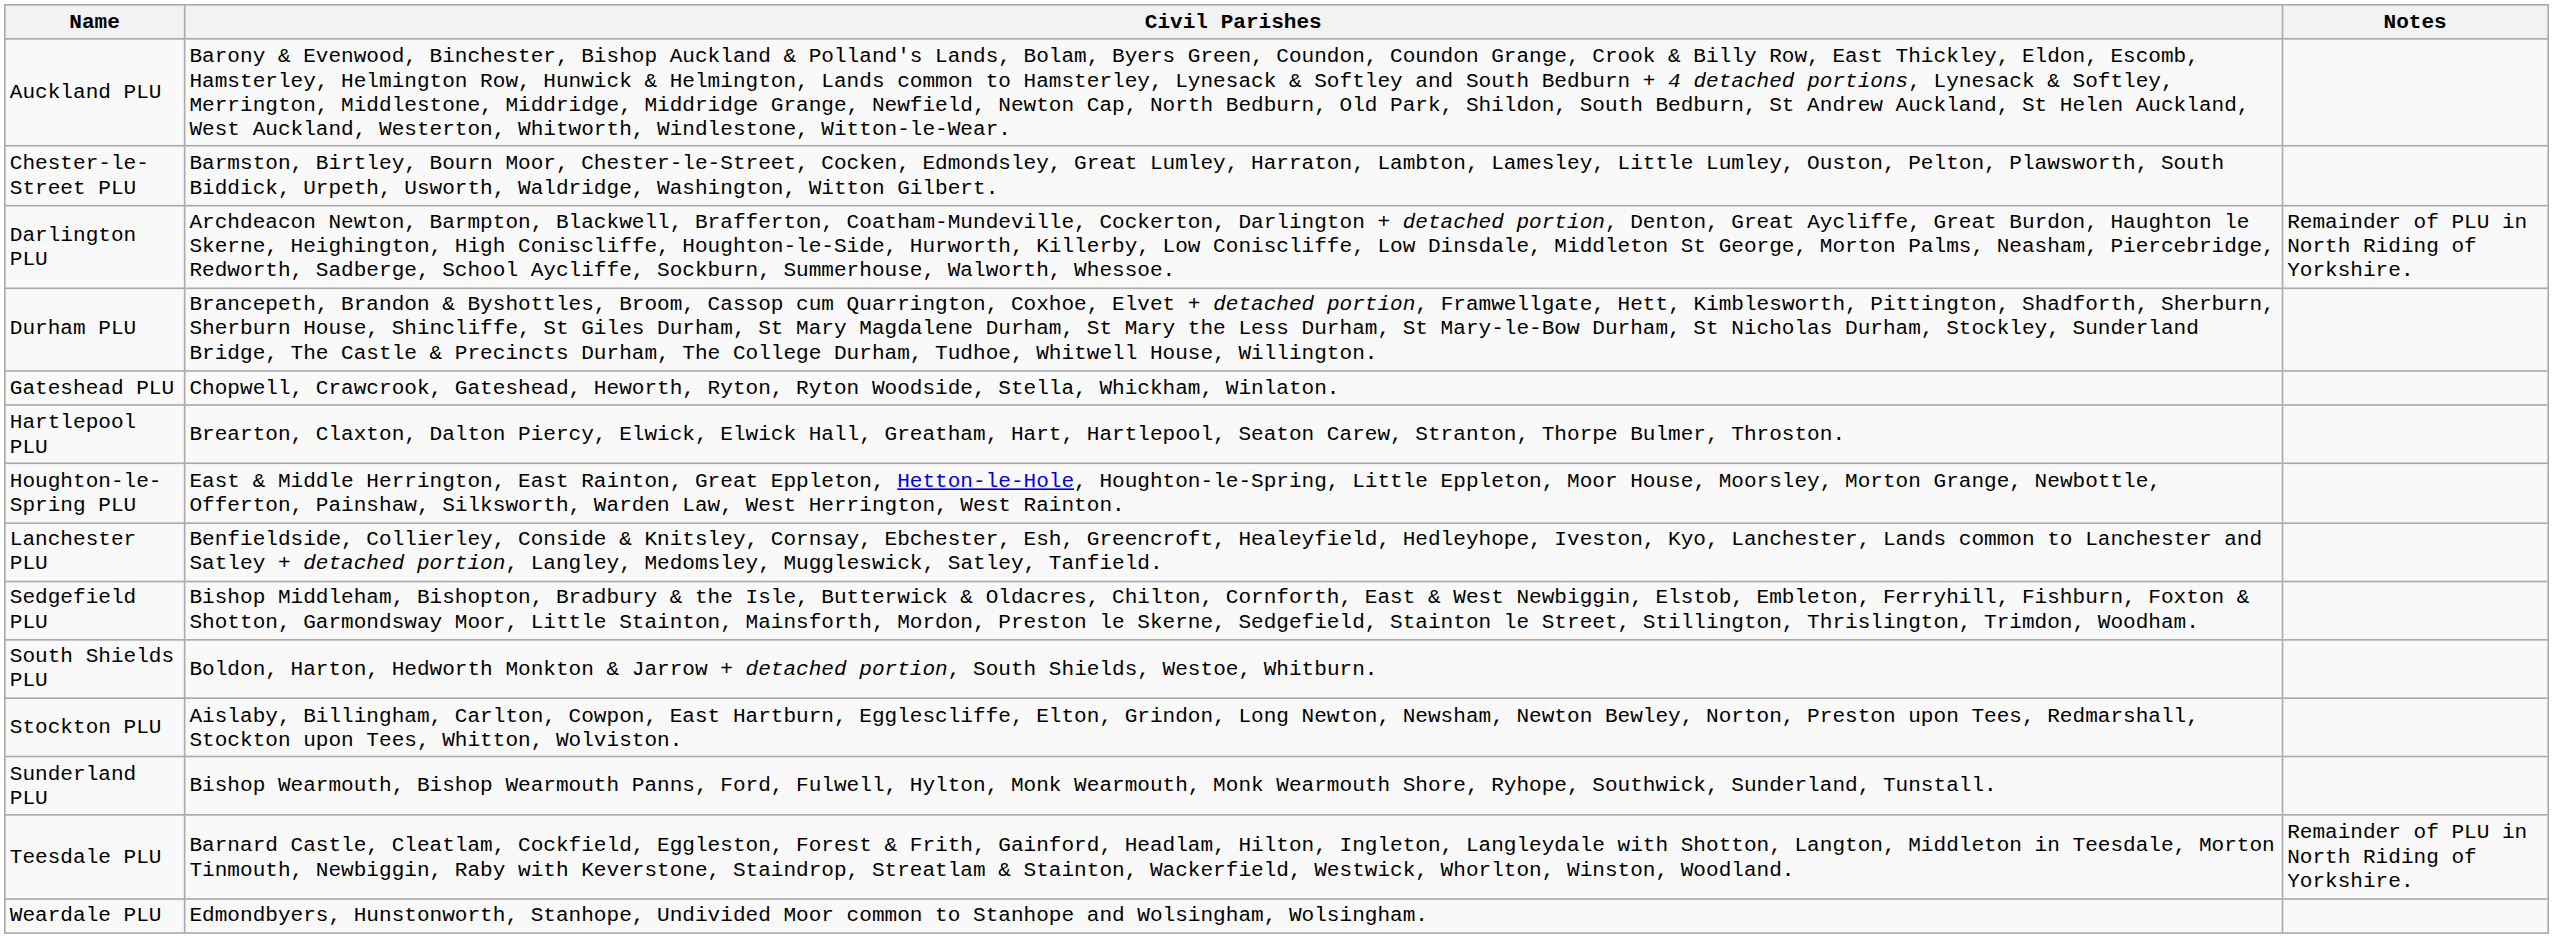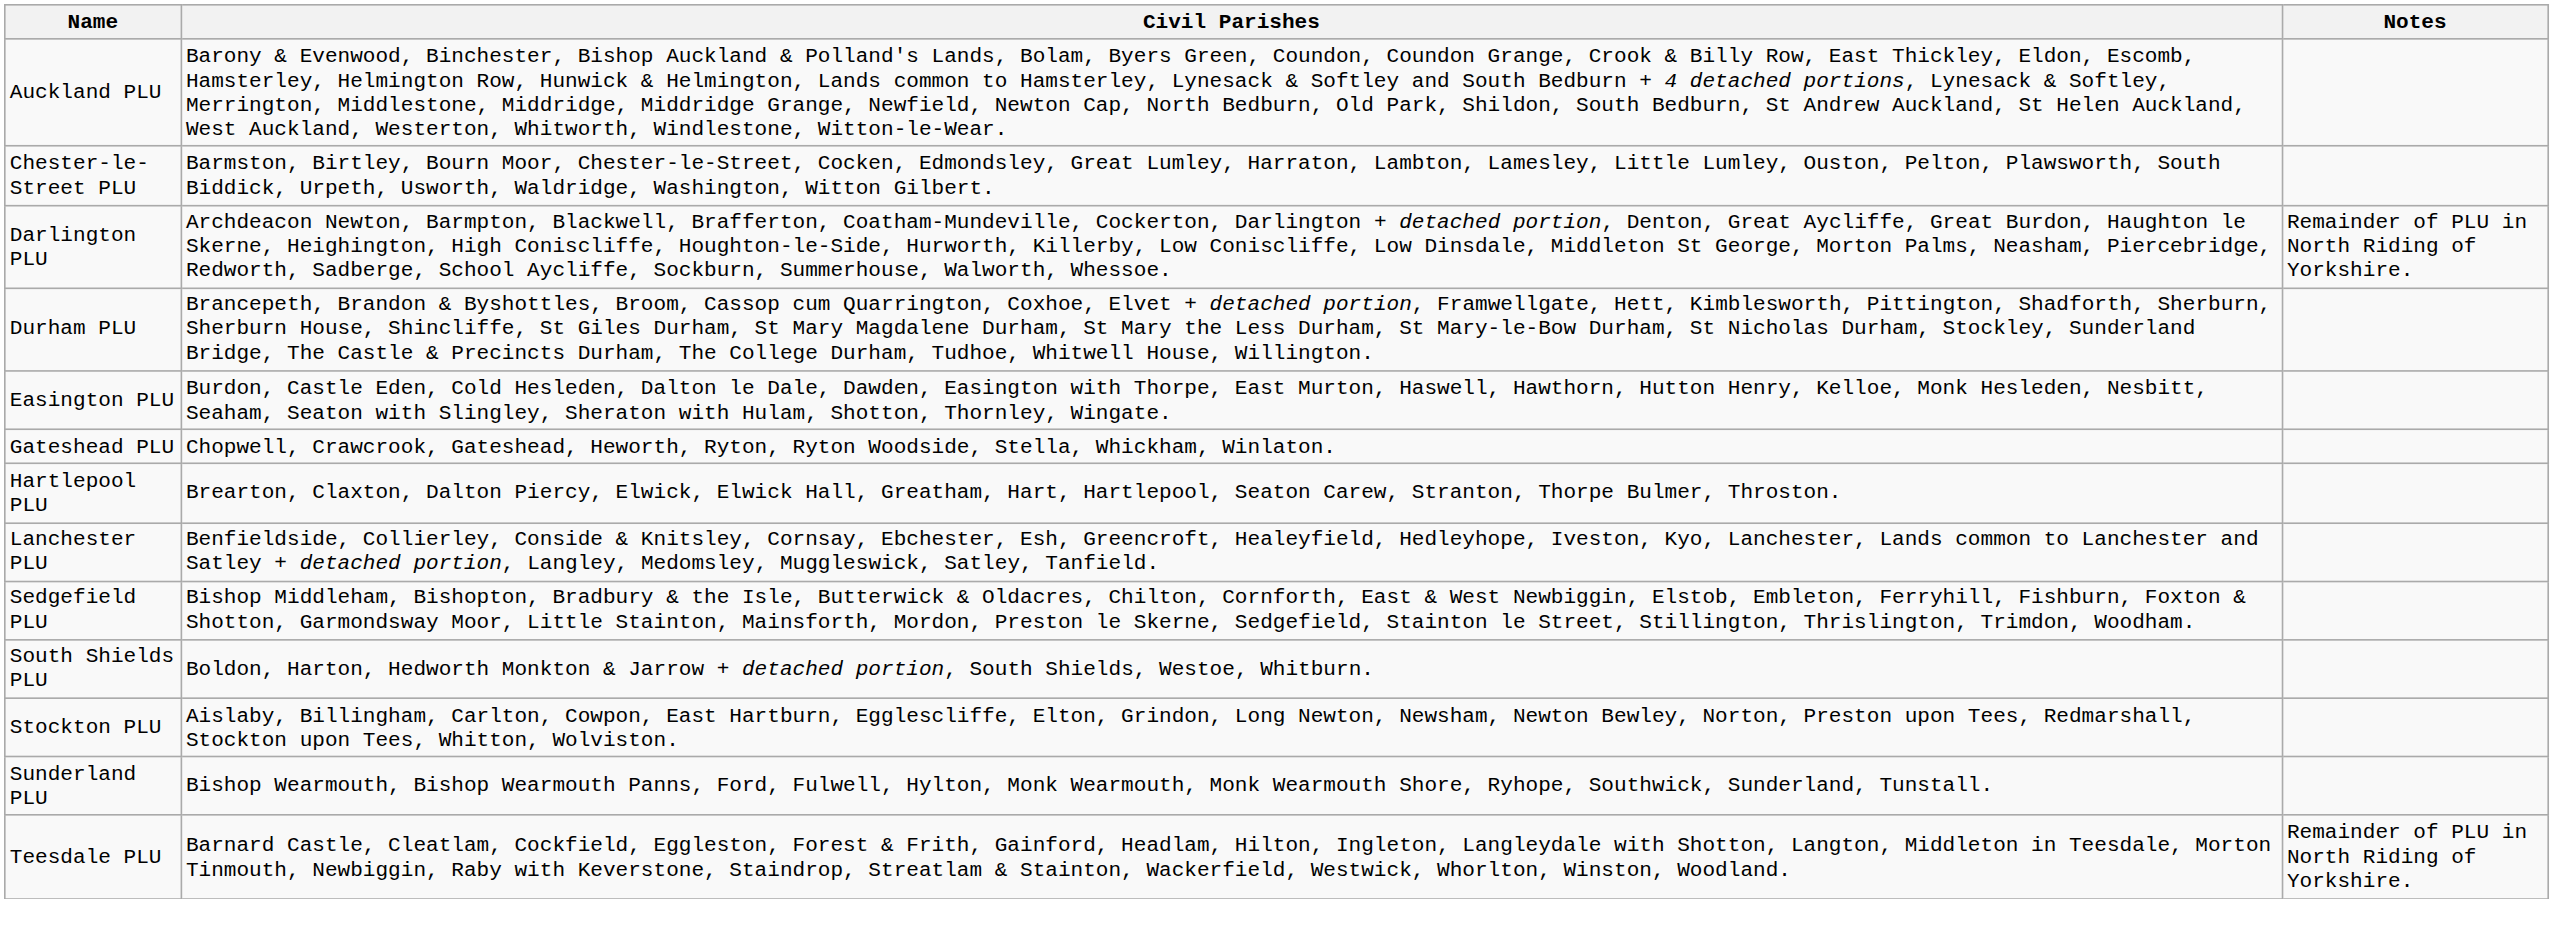 <table class="wikitable">
 <tr>
 <th>Name</th>
 <th>Civil Parishes</th>
 <th>Notes</th>
 </tr>
 <tr>
 <td>Auckland PLU</td>
 <td>Barony & Evenwood, Binchester, Bishop Auckland & Polland's Lands, Bolam, Byers Green, Coundon, Coundon Grange, Crook & Billy Row, East Thickley, Eldon, Escomb, Hamsterley, Helmington Row, Hunwick & Helmington, Lands common to Hamsterley, Lynesack & Softley and South Bedburn <em>+ 4 detached portions</em>, Lynesack & Softley, Merrington, Middlestone, Middridge, Middridge Grange, Newfield, Newton Cap, North Bedburn, Old Park, Shildon, South Bedburn, St Andrew Auckland, St Helen Auckland, West Auckland, Westerton, Whitworth, Windlestone, Witton-le-Wear.</td>
 <td></td>
 </tr>
 <tr>
 <td>Chester-le-Street PLU</td>
 <td>Barmston, Birtley, Bourn Moor, Chester-le-Street, Cocken, Edmondsley, Great Lumley, Harraton, Lambton, Lamesley, Little Lumley, Ouston, Pelton, Plawsworth, South Biddick, Urpeth, Usworth, Waldridge, Washington, Witton Gilbert.</td>
 <td></td>
 </tr>
 <tr>
 <td>Darlington PLU</td>
 <td>Archdeacon Newton, Barmpton, Blackwell, Brafferton, Coatham-Mundeville, Cockerton, Darlington <em>+ detached portion</em>, Denton, Great Aycliffe, Great Burdon, Haughton le Skerne, Heighington, High Coniscliffe, Houghton-le-Side, Hurworth, Killerby, Low Coniscliffe, Low Dinsdale, Middleton St George, Morton Palms, Neasham, Piercebridge, Redworth, Sadberge, School Aycliffe, Sockburn, Summerhouse, Walworth, Whessoe.</td>
 <td>Remainder of PLU in North Riding of Yorkshire.</td>
 </tr>
 <tr>
 <td>Durham PLU</td>
 <td>Brancepeth, Brandon & Byshottles, Broom, Cassop cum Quarrington, Coxhoe, Elvet <em>+ detached portion</em>, Framwellgate, Hett, Kimblesworth, Pittington, Shadforth, Sherburn, Sherburn House, Shincliffe, St Giles Durham, St Mary Magdalene Durham, St Mary the Less Durham, St Mary-le-Bow Durham, St Nicholas Durham, Stockley, Sunderland Bridge, The Castle & Precincts Durham, The College Durham, Tudhoe, Whitwell House, Willington.</td>
 <td></td>
 </tr>
 <tr>
+<td>Easington PLU</td>
+<td>Burdon, Castle Eden, Cold Hesleden, Dalton le Dale, Dawden, Easington with Thorpe, East Murton, Haswell, Hawthorn, Hutton Henry, Kelloe, Monk Hesleden, Nesbitt, Seaham, Seaton with Slingley, Sheraton with Hulam, Shotton, Thornley, Wingate.</td>
+<td></td>
+</tr>
+<tr>
 <td>Gateshead PLU</td>
 <td>Chopwell, Crawcrook, Gateshead, Heworth, Ryton, Ryton Woodside, Stella, Whickham, Winlaton.</td>
 <td></td>
 </tr>
 <tr>
 <td>Hartlepool PLU</td>
 <td>Brearton, Claxton, Dalton Piercy, Elwick, Elwick Hall, Greatham, Hart, Hartlepool, Seaton Carew, Stranton, Thorpe Bulmer, Throston.</td>
-<td></td>
-</tr>
-<tr>
-<td>Houghton-le-Spring PLU</td>
-<td>East & Middle Herrington, East Rainton, Great Eppleton, <a href='#'>Hetton-le-Hole</a>, Houghton-le-Spring, Little Eppleton, Moor House, Moorsley, Morton Grange, Newbottle, Offerton, Painshaw, Silksworth, Warden Law, West Herrington, West Rainton.</td>
 <td></td>
 </tr>
 <tr>
 <td>Lanchester PLU</td>
 <td>Benfieldside, Collierley, Conside & Knitsley, Cornsay, Ebchester, Esh, Greencroft, Healeyfield, Hedleyhope, Iveston, Kyo, Lanchester, Lands common to Lanchester and Satley <em>+ detached portion</em>, Langley, Medomsley, Muggleswick, Satley, Tanfield.</td>
 <td></td>
 </tr>
 <tr>
 <td>Sedgefield PLU</td>
 <td>Bishop Middleham, Bishopton, Bradbury & the Isle, Butterwick & Oldacres, Chilton, Cornforth, East & West Newbiggin, Elstob, Embleton, Ferryhill, Fishburn, Foxton & Shotton, Garmondsway Moor, Little Stainton, Mainsforth, Mordon, Preston le Skerne, Sedgefield, Stainton le Street, Stillington, Thrislington, Trimdon, Woodham.</td>
 <td></td>
 </tr>
 <tr>
 <td>South Shields PLU</td>
 <td>Boldon, Harton, Hedworth Monkton & Jarrow <em>+ detached portion</em>, South Shields, Westoe, Whitburn.</td>
 <td></td>
 </tr>
 <tr>
 <td>Stockton PLU</td>
 <td>Aislaby, Billingham, Carlton, Cowpon, East Hartburn, Egglescliffe, Elton, Grindon, Long Newton, Newsham, Newton Bewley, Norton, Preston upon Tees, Redmarshall, Stockton upon Tees, Whitton, Wolviston.</td>
 <td></td>
 </tr>
 <tr>
 <td>Sunderland PLU</td>
 <td>Bishop Wearmouth, Bishop Wearmouth Panns, Ford, Fulwell, Hylton, Monk Wearmouth, Monk Wearmouth Shore, Ryhope, Southwick, Sunderland, Tunstall.</td>
 <td></td>
 </tr>
 <tr>
 <td>Teesdale PLU</td>
 <td>Barnard Castle, Cleatlam, Cockfield, Eggleston, Forest & Frith, Gainford, Headlam, Hilton, Ingleton, Langleydale with Shotton, Langton, Middleton in Teesdale, Morton Tinmouth, Newbiggin, Raby with Keverstone, Staindrop, Streatlam & Stainton, Wackerfield, Westwick, Whorlton, Winston, Woodland.</td>
 <td>Remainder of PLU in North Riding of Yorkshire.</td>
 </tr>
-<tr>
-<td>Weardale PLU</td>
-<td>Edmondbyers, Hunstonworth, Stanhope, Undivided Moor common to Stanhope and Wolsingham, Wolsingham.</td>
-<td></td>
-</tr>
 </table>
